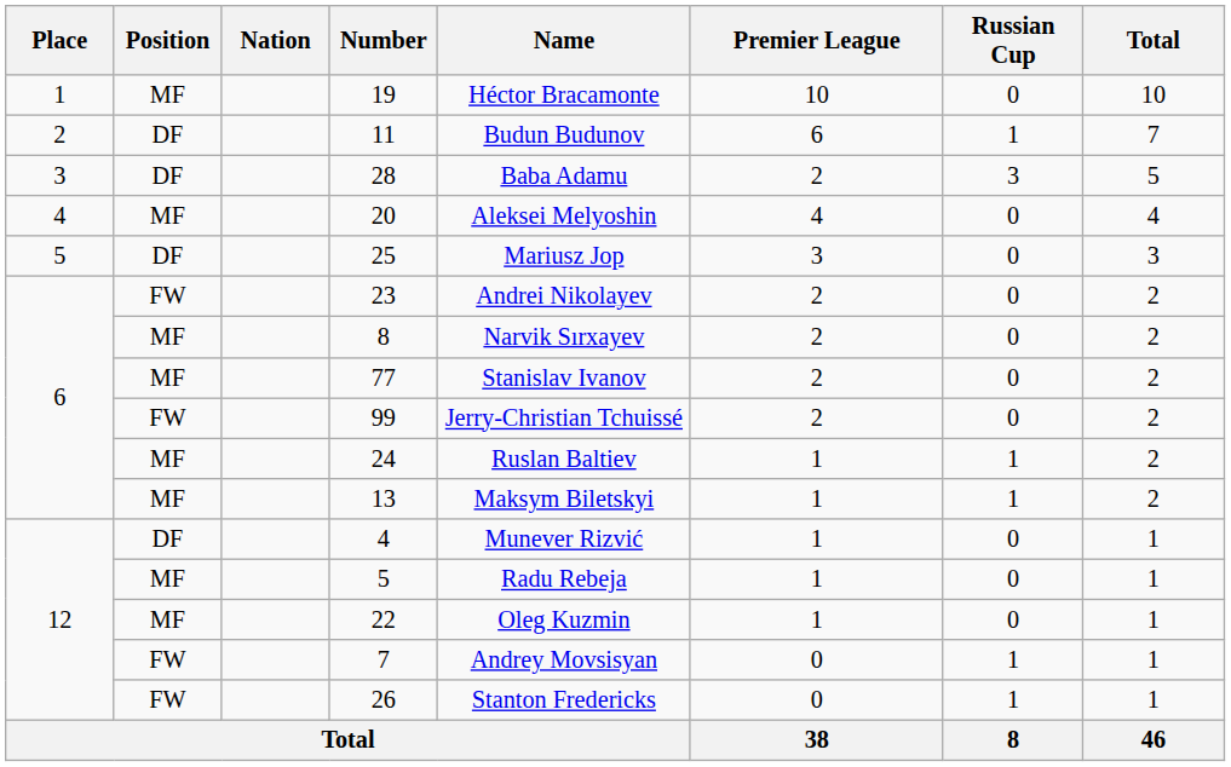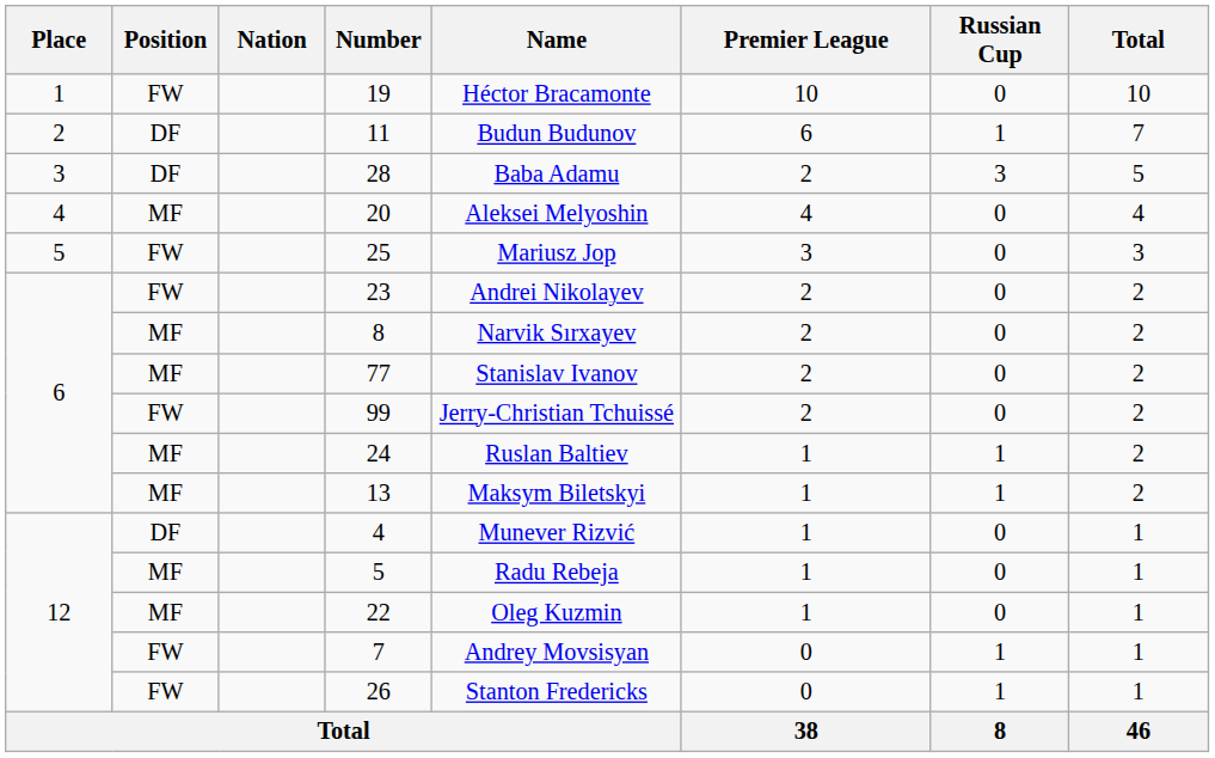 <table class="wikitable" style="font-size: 95%; text-align: center;">
 <tr>
 <th width=60>Place</th>
 <th width=60>Position</th>
 <th width=60>Nation</th>
 <th width=60>Number</th>
 <th width=150>Name</th>
 <th width=150>Premier League</th>
 <th width=80>Russian Cup</th>
 <th width=80>Total</th>
 </tr>
 <tr>
 <td>1</td>
-<td>MF</td>
+<td>FW</td>
 <td></td>
 <td>19</td>
 <td><a href='#'>Héctor Bracamonte</a></td>
 <td>10</td>
 <td>0</td>
 <td>10</td>
 </tr>
 <tr>
 <td>2</td>
 <td>DF</td>
 <td></td>
 <td>11</td>
 <td><a href='#'>Budun Budunov</a></td>
 <td>6</td>
 <td>1</td>
 <td>7</td>
 </tr>
 <tr>
 <td>3</td>
 <td>DF</td>
 <td></td>
 <td>28</td>
 <td><a href='#'>Baba Adamu</a></td>
 <td>2</td>
 <td>3</td>
 <td>5</td>
 </tr>
 <tr>
 <td>4</td>
 <td>MF</td>
 <td></td>
 <td>20</td>
 <td><a href='#'>Aleksei Melyoshin</a></td>
 <td>4</td>
 <td>0</td>
 <td>4</td>
 </tr>
 <tr>
 <td>5</td>
-<td>DF</td>
+<td>FW</td>
 <td></td>
 <td>25</td>
 <td><a href='#'>Mariusz Jop</a></td>
 <td>3</td>
 <td>0</td>
 <td>3</td>
 </tr>
 <tr>
 <td rowspan="6">6</td>
 <td>FW</td>
 <td></td>
 <td>23</td>
 <td><a href='#'>Andrei Nikolayev</a></td>
 <td>2</td>
 <td>0</td>
 <td>2</td>
 </tr>
 <tr>
 <td>MF</td>
 <td></td>
 <td>8</td>
 <td><a href='#'>Narvik Sırxayev</a></td>
 <td>2</td>
 <td>0</td>
 <td>2</td>
 </tr>
 <tr>
 <td>MF</td>
 <td></td>
 <td>77</td>
 <td><a href='#'>Stanislav Ivanov</a></td>
 <td>2</td>
 <td>0</td>
 <td>2</td>
 </tr>
 <tr>
 <td>FW</td>
 <td></td>
 <td>99</td>
 <td><a href='#'>Jerry-Christian Tchuissé</a></td>
 <td>2</td>
 <td>0</td>
 <td>2</td>
 </tr>
 <tr>
 <td>MF</td>
 <td></td>
 <td>24</td>
 <td><a href='#'>Ruslan Baltiev</a></td>
 <td>1</td>
 <td>1</td>
 <td>2</td>
 </tr>
 <tr>
 <td>MF</td>
 <td></td>
 <td>13</td>
 <td><a href='#'>Maksym Biletskyi</a></td>
 <td>1</td>
 <td>1</td>
 <td>2</td>
 </tr>
 <tr>
 <td rowspan="5">12</td>
 <td>DF</td>
 <td></td>
 <td>4</td>
 <td><a href='#'>Munever Rizvić</a></td>
 <td>1</td>
 <td>0</td>
 <td>1</td>
 </tr>
 <tr>
 <td>MF</td>
 <td></td>
 <td>5</td>
 <td><a href='#'>Radu Rebeja</a></td>
 <td>1</td>
 <td>0</td>
 <td>1</td>
 </tr>
 <tr>
 <td>MF</td>
 <td></td>
 <td>22</td>
 <td><a href='#'>Oleg Kuzmin</a></td>
 <td>1</td>
 <td>0</td>
 <td>1</td>
 </tr>
 <tr>
 <td>FW</td>
 <td></td>
 <td>7</td>
 <td><a href='#'>Andrey Movsisyan</a></td>
 <td>0</td>
 <td>1</td>
 <td>1</td>
 </tr>
 <tr>
 <td>FW</td>
 <td></td>
 <td>26</td>
 <td><a href='#'>Stanton Fredericks</a></td>
 <td>0</td>
 <td>1</td>
 <td>1</td>
 </tr>
 <tr>
 <th colspan=5>Total</th>
 <th>38</th>
 <th>8</th>
 <th>46</th>
 </tr>
 </table>
